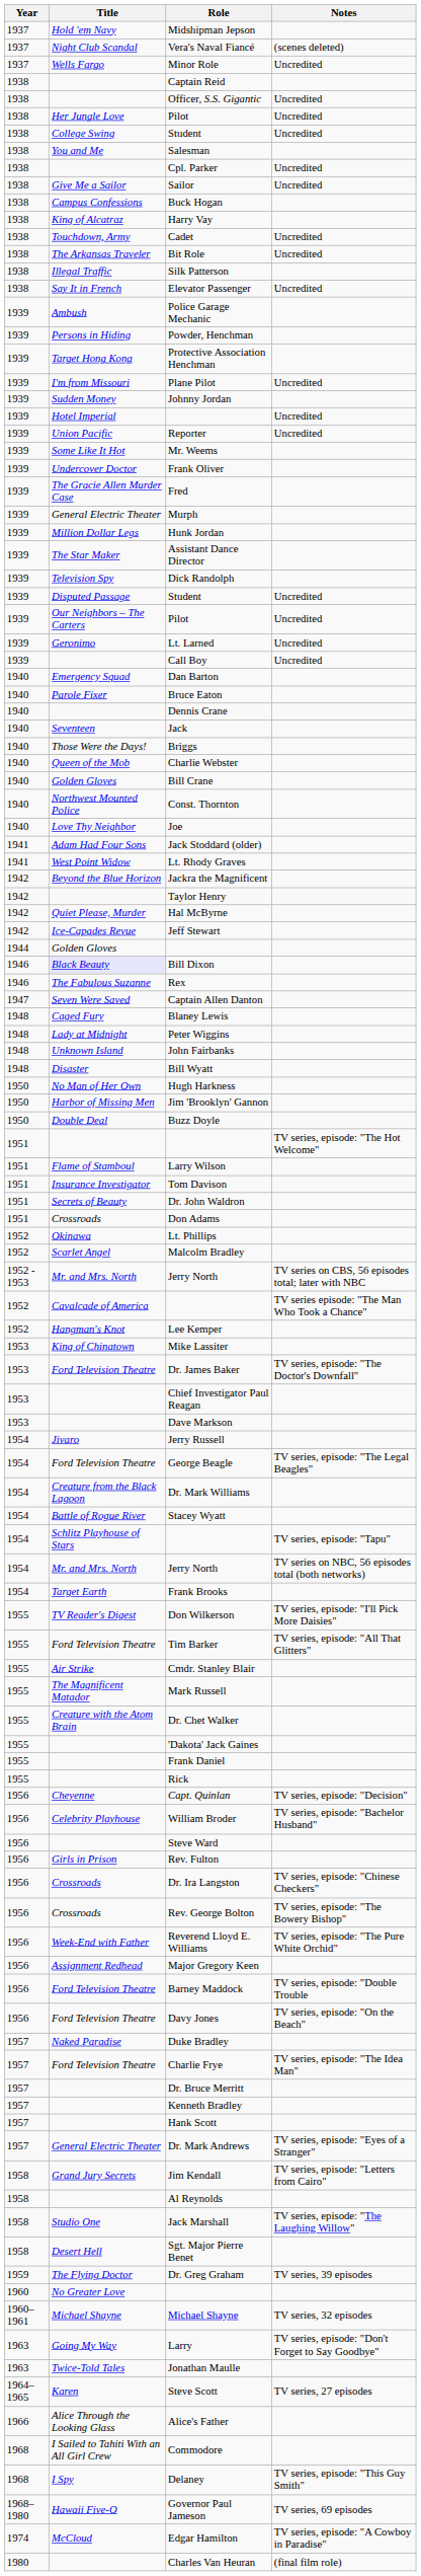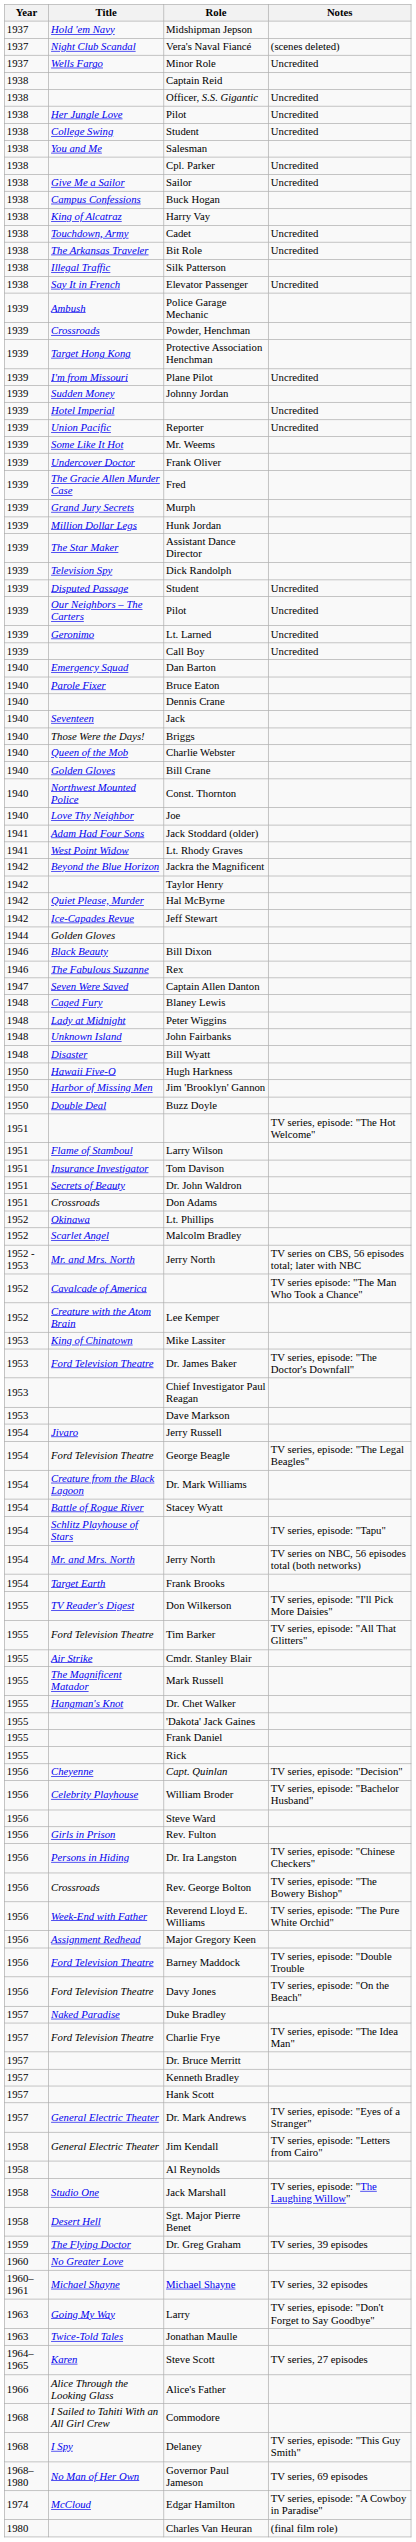 <table class="wikitable sortable">
 <tr>
 <th>Year</th>
 <th>Title</th>
 <th>Role</th>
 <th class="unsortable">Notes</th>
 </tr>
 <tr>
 <td>1937</td>
 <td><em><a href='#'>Hold 'em Navy</a></em></td>
 <td>Midshipman Jepson</td>
 <td></td>
 </tr>
 <tr>
 <td>1937</td>
 <td><em><a href='#'>Night Club Scandal</a></em></td>
 <td>Vera's Naval Fiancé</td>
 <td>(scenes deleted)</td>
 </tr>
 <tr>
 <td>1937</td>
 <td><em><a href='#'>Wells Fargo</a></em></td>
 <td>Minor Role</td>
 <td>Uncredited</td>
 </tr>
 <tr>
 <td>1938</td>
 <td><em></em></td>
 <td>Captain Reid</td>
 <td></td>
 </tr>
 <tr>
 <td>1938</td>
 <td><em></em></td>
 <td>Officer,<em> S.S. Gigantic</em></td>
 <td>Uncredited</td>
 </tr>
 <tr>
 <td>1938</td>
 <td><em><a href='#'>Her Jungle Love</a></em></td>
 <td>Pilot</td>
 <td>Uncredited</td>
 </tr>
 <tr>
 <td>1938</td>
 <td><em><a href='#'>College Swing</a></em></td>
 <td>Student</td>
 <td>Uncredited</td>
 </tr>
 <tr>
 <td>1938</td>
 <td><em><a href='#'>You and Me</a></em></td>
 <td>Salesman</td>
 <td></td>
 </tr>
 <tr>
 <td>1938</td>
 <td><em></em></td>
 <td>Cpl. Parker</td>
 <td>Uncredited</td>
 </tr>
 <tr>
 <td>1938</td>
 <td><em><a href='#'>Give Me a Sailor</a></em></td>
 <td>Sailor</td>
 <td>Uncredited</td>
 </tr>
 <tr>
 <td>1938</td>
 <td><em><a href='#'>Campus Confessions</a></em></td>
 <td>Buck Hogan</td>
 <td></td>
 </tr>
 <tr>
 <td>1938</td>
 <td><em><a href='#'>King of Alcatraz</a></em></td>
 <td>Harry Vay</td>
 <td></td>
 </tr>
 <tr>
 <td>1938</td>
 <td><em><a href='#'>Touchdown, Army</a></em></td>
 <td>Cadet</td>
 <td>Uncredited</td>
 </tr>
 <tr>
 <td>1938</td>
 <td><em><a href='#'>The Arkansas Traveler</a></em></td>
 <td>Bit Role</td>
 <td>Uncredited</td>
 </tr>
 <tr>
 <td>1938</td>
 <td><em><a href='#'>Illegal Traffic</a></em></td>
 <td>Silk Patterson</td>
 <td></td>
 </tr>
 <tr>
 <td>1938</td>
 <td><em><a href='#'>Say It in French</a></em></td>
 <td>Elevator Passenger</td>
 <td>Uncredited</td>
 </tr>
 <tr>
 <td>1939</td>
 <td><em><a href='#'>Ambush</a></em></td>
 <td>Police Garage Mechanic</td>
 <td></td>
 </tr>
 <tr>
 <td>1939</td>
-<td><em><a href='#'>Persons in Hiding</a></em></td>
+<td><em><a href='#'>Crossroads</a></em></td>
 <td>Powder, Henchman</td>
 <td></td>
 </tr>
 <tr>
 <td>1939</td>
 <td><em><a href='#'>Target Hong Kong</a></em></td>
 <td>Protective Association Henchman</td>
 <td></td>
 </tr>
 <tr>
 <td>1939</td>
 <td><em><a href='#'>I'm from Missouri</a></em></td>
 <td>Plane Pilot</td>
 <td>Uncredited</td>
 </tr>
 <tr>
 <td>1939</td>
 <td><em><a href='#'>Sudden Money</a></em></td>
 <td>Johnny Jordan</td>
 <td></td>
 </tr>
 <tr>
 <td>1939</td>
 <td><em><a href='#'>Hotel Imperial</a></em></td>
 <td></td>
 <td>Uncredited</td>
 </tr>
 <tr>
 <td>1939</td>
 <td><em><a href='#'>Union Pacific</a></em></td>
 <td>Reporter</td>
 <td>Uncredited</td>
 </tr>
 <tr>
 <td>1939</td>
 <td><em><a href='#'>Some Like It Hot</a></em></td>
 <td>Mr. Weems</td>
 <td></td>
 </tr>
 <tr>
 <td>1939</td>
 <td><em><a href='#'>Undercover Doctor</a></em></td>
 <td>Frank Oliver</td>
 <td></td>
 </tr>
 <tr>
 <td>1939</td>
 <td><em><a href='#'>The Gracie Allen Murder Case</a></em></td>
 <td>Fred</td>
 <td></td>
 </tr>
 <tr>
 <td>1939</td>
-<td><em>General Electric Theater</em></td>
+<td><em><a href='#'>Grand Jury Secrets</a></em></td>
 <td>Murph</td>
 <td></td>
 </tr>
 <tr>
 <td>1939</td>
 <td><em><a href='#'>Million Dollar Legs</a></em></td>
 <td>Hunk Jordan</td>
 <td></td>
 </tr>
 <tr>
 <td>1939</td>
 <td><em><a href='#'>The Star Maker</a></em></td>
 <td>Assistant Dance Director</td>
 <td></td>
 </tr>
 <tr>
 <td>1939</td>
 <td><em><a href='#'>Television Spy</a></em></td>
 <td>Dick Randolph</td>
 <td></td>
 </tr>
 <tr>
 <td>1939</td>
 <td><em><a href='#'>Disputed Passage</a></em></td>
 <td>Student</td>
 <td>Uncredited</td>
 </tr>
 <tr>
 <td>1939</td>
 <td><em><a href='#'>Our Neighbors – The Carters</a></em></td>
 <td>Pilot</td>
 <td>Uncredited</td>
 </tr>
 <tr>
 <td>1939</td>
 <td><em><a href='#'>Geronimo</a></em></td>
 <td>Lt. Larned</td>
 <td>Uncredited</td>
 </tr>
 <tr>
 <td>1939</td>
 <td><em></em></td>
 <td>Call Boy</td>
 <td>Uncredited</td>
 </tr>
 <tr>
 <td>1940</td>
 <td><em><a href='#'>Emergency Squad</a></em></td>
 <td>Dan Barton</td>
 <td></td>
 </tr>
 <tr>
 <td>1940</td>
 <td><em><a href='#'>Parole Fixer</a></em></td>
 <td>Bruce Eaton</td>
 <td></td>
 </tr>
 <tr>
 <td>1940</td>
 <td><em></em></td>
 <td>Dennis Crane</td>
 <td></td>
 </tr>
 <tr>
 <td>1940</td>
 <td><em><a href='#'>Seventeen</a></em></td>
 <td>Jack</td>
 <td></td>
 </tr>
 <tr>
 <td>1940</td>
 <td><em>Those Were the Days!</em></td>
 <td>Briggs</td>
 <td></td>
 </tr>
 <tr>
 <td>1940</td>
 <td><em><a href='#'>Queen of the Mob</a></em></td>
 <td>Charlie Webster</td>
 <td></td>
 </tr>
 <tr>
 <td>1940</td>
 <td><em><a href='#'>Golden Gloves</a></em></td>
 <td>Bill Crane</td>
 <td></td>
 </tr>
 <tr>
 <td>1940</td>
 <td><em><a href='#'>Northwest Mounted Police</a></em></td>
 <td>Const. Thornton</td>
 <td></td>
 </tr>
 <tr>
 <td>1940</td>
 <td><em><a href='#'>Love Thy Neighbor</a></em></td>
 <td>Joe</td>
 <td></td>
 </tr>
 <tr>
 <td>1941</td>
 <td><em><a href='#'>Adam Had Four Sons</a></em></td>
 <td>Jack Stoddard (older)</td>
 <td></td>
 </tr>
 <tr>
 <td>1941</td>
 <td><em><a href='#'>West Point Widow</a></em></td>
 <td>Lt. Rhody Graves</td>
 <td></td>
 </tr>
 <tr>
 <td>1942</td>
 <td><em><a href='#'>Beyond the Blue Horizon</a></em></td>
 <td>Jackra the Magnificent</td>
 <td></td>
 </tr>
 <tr>
 <td>1942</td>
 <td><em></em></td>
 <td>Taylor Henry</td>
 <td></td>
 </tr>
 <tr>
 <td>1942</td>
 <td><em><a href='#'>Quiet Please, Murder</a></em></td>
 <td>Hal McByrne</td>
 <td></td>
 </tr>
 <tr>
 <td>1942</td>
 <td><em><a href='#'>Ice-Capades Revue</a></em></td>
 <td>Jeff Stewart</td>
 <td></td>
 </tr>
 <tr>
 <td>1944</td>
 <td><em>Golden Gloves</em></td>
 <td></td>
 <td></td>
 </tr>
 <tr>
 <td>1946</td>
-<td style="background: lavender;"><em><a href='#'>Black Beauty</a></em></td>
+<td><em><a href='#'>Black Beauty</a></em></td>
 <td>Bill Dixon</td>
 <td></td>
 </tr>
 <tr>
 <td>1946</td>
 <td><em><a href='#'>The Fabulous Suzanne</a></em></td>
 <td>Rex</td>
 <td></td>
 </tr>
 <tr>
 <td>1947</td>
 <td><em><a href='#'>Seven Were Saved</a></em></td>
 <td>Captain Allen Danton</td>
 <td></td>
 </tr>
 <tr>
 <td>1948</td>
 <td><em><a href='#'>Caged Fury</a></em></td>
 <td>Blaney Lewis</td>
 <td></td>
 </tr>
 <tr>
 <td>1948</td>
 <td><em><a href='#'>Lady at Midnight</a></em></td>
 <td>Peter Wiggins</td>
 <td></td>
 </tr>
 <tr>
 <td>1948</td>
 <td><em><a href='#'>Unknown Island</a></em></td>
 <td>John Fairbanks</td>
 <td></td>
 </tr>
 <tr>
 <td>1948</td>
 <td><em><a href='#'>Disaster</a></em></td>
 <td>Bill Wyatt</td>
 <td></td>
 </tr>
 <tr>
 <td>1950</td>
-<td><em><a href='#'>No Man of Her Own</a></em></td>
+<td><em><a href='#'>Hawaii Five-O</a></em></td>
 <td>Hugh Harkness</td>
 <td></td>
 </tr>
 <tr>
 <td>1950</td>
 <td><em><a href='#'>Harbor of Missing Men</a></em></td>
 <td>Jim 'Brooklyn' Gannon</td>
 <td></td>
 </tr>
 <tr>
 <td>1950</td>
 <td><em><a href='#'>Double Deal</a></em></td>
 <td>Buzz Doyle</td>
 <td></td>
 </tr>
 <tr>
 <td>1951</td>
 <td><em></em></td>
 <td></td>
 <td>TV series, episode: "The Hot Welcome"</td>
 </tr>
 <tr>
 <td>1951</td>
 <td><em><a href='#'>Flame of Stamboul</a></em></td>
 <td>Larry Wilson</td>
 <td></td>
 </tr>
 <tr>
 <td>1951</td>
 <td><em><a href='#'>Insurance Investigator</a></em></td>
 <td>Tom Davison</td>
 <td></td>
 </tr>
 <tr>
 <td>1951</td>
 <td><em><a href='#'>Secrets of Beauty</a></em></td>
 <td>Dr. John Waldron</td>
 <td></td>
 </tr>
 <tr>
 <td>1951</td>
 <td><em>Crossroads</em></td>
 <td>Don Adams</td>
 <td></td>
 </tr>
 <tr>
 <td>1952</td>
 <td><em><a href='#'>Okinawa</a></em></td>
 <td>Lt. Phillips</td>
 <td></td>
 </tr>
 <tr>
 <td>1952</td>
 <td><em><a href='#'>Scarlet Angel</a></em></td>
 <td>Malcolm Bradley</td>
 <td></td>
 </tr>
 <tr>
 <td>1952 - 1953</td>
 <td><em><a href='#'>Mr. and Mrs. North</a></em></td>
 <td>Jerry North</td>
 <td>TV series on CBS, 56 episodes total; later with NBC</td>
 </tr>
 <tr>
 <td>1952</td>
 <td><em><a href='#'>Cavalcade of America</a></em></td>
 <td></td>
 <td>TV series episode: "The Man Who Took a Chance"</td>
 </tr>
 <tr>
 <td>1952</td>
-<td><em><a href='#'>Hangman's Knot</a></em></td>
+<td><em><a href='#'>Creature with the Atom Brain</a></em></td>
 <td>Lee Kemper</td>
 <td></td>
 </tr>
 <tr>
 <td>1953</td>
 <td><em><a href='#'>King of Chinatown</a></em></td>
 <td>Mike Lassiter</td>
 <td></td>
 </tr>
 <tr>
 <td>1953</td>
 <td><em><a href='#'>Ford Television Theatre</a></em></td>
 <td>Dr. James Baker</td>
 <td>TV series, episode: "The Doctor's Downfall"</td>
 </tr>
 <tr>
 <td>1953</td>
 <td><em></em></td>
 <td>Chief Investigator Paul Reagan</td>
 <td></td>
 </tr>
 <tr>
 <td>1953</td>
 <td><em></em></td>
 <td>Dave Markson</td>
 <td></td>
 </tr>
 <tr>
 <td>1954</td>
 <td><em><a href='#'>Jivaro</a></em></td>
 <td>Jerry Russell</td>
 <td></td>
 </tr>
 <tr>
 <td>1954</td>
 <td><em>Ford Television Theatre</em></td>
 <td>George Beagle</td>
 <td>TV series, episode: "The Legal Beagles"</td>
 </tr>
 <tr>
 <td>1954</td>
 <td><em><a href='#'>Creature from the Black Lagoon</a></em></td>
 <td>Dr. Mark Williams</td>
 <td></td>
 </tr>
 <tr>
 <td>1954</td>
 <td><em><a href='#'>Battle of Rogue River</a></em></td>
 <td>Stacey Wyatt</td>
 <td></td>
 </tr>
 <tr>
 <td>1954</td>
 <td><em><a href='#'>Schlitz Playhouse of Stars</a></em></td>
 <td></td>
 <td>TV series, episode: "Tapu"</td>
 </tr>
 <tr>
 <td>1954</td>
 <td><em><a href='#'>Mr. and Mrs. North</a></em></td>
 <td>Jerry North</td>
 <td>TV series on NBC, 56 episodes total (both networks)</td>
 </tr>
 <tr>
 <td>1954</td>
 <td><em><a href='#'>Target Earth</a></em></td>
 <td>Frank Brooks</td>
 <td></td>
 </tr>
 <tr>
 <td>1955</td>
 <td><em><a href='#'>TV Reader's Digest</a></em></td>
 <td>Don Wilkerson</td>
 <td>TV series, episode: "I'll Pick More Daisies"</td>
 </tr>
 <tr>
 <td>1955</td>
 <td><em>Ford Television Theatre</em></td>
 <td>Tim Barker</td>
 <td>TV series, episode: "All That Glitters"</td>
 </tr>
 <tr>
 <td>1955</td>
 <td><em><a href='#'>Air Strike</a></em></td>
 <td>Cmdr. Stanley Blair</td>
 <td></td>
 </tr>
 <tr>
 <td>1955</td>
 <td><em><a href='#'>The Magnificent Matador</a></em></td>
 <td>Mark Russell</td>
 <td></td>
 </tr>
 <tr>
 <td>1955</td>
-<td><em><a href='#'>Creature with the Atom Brain</a></em></td>
+<td><em><a href='#'>Hangman's Knot</a></em></td>
 <td>Dr. Chet Walker</td>
 <td></td>
 </tr>
 <tr>
 <td>1955</td>
 <td><em></em></td>
 <td>'Dakota' Jack Gaines</td>
 <td></td>
 </tr>
 <tr>
 <td>1955</td>
 <td><em></em></td>
 <td>Frank Daniel</td>
 <td></td>
 </tr>
 <tr>
 <td>1955</td>
 <td><em></em></td>
 <td>Rick</td>
 <td></td>
 </tr>
 <tr>
 <td>1956</td>
 <td><em><a href='#'>Cheyenne</a></em></td>
 <td><em>Capt. Quinlan</em></td>
 <td>TV series, episode: "Decision"</td>
 </tr>
 <tr>
 <td>1956</td>
 <td><em><a href='#'>Celebrity Playhouse</a></em></td>
 <td>William Broder</td>
 <td>TV series, episode: "Bachelor Husband"</td>
 </tr>
 <tr>
 <td>1956</td>
 <td><em></em></td>
 <td>Steve Ward</td>
 <td></td>
 </tr>
 <tr>
 <td>1956</td>
 <td><em><a href='#'>Girls in Prison</a></em></td>
 <td>Rev. Fulton</td>
 <td></td>
 </tr>
 <tr>
 <td>1956</td>
-<td><em><a href='#'>Crossroads</a></em></td>
+<td><em><a href='#'>Persons in Hiding</a></em></td>
 <td>Dr. Ira Langston</td>
 <td>TV series, episode: "Chinese Checkers"</td>
 </tr>
 <tr>
 <td>1956</td>
 <td><em>Crossroads</em></td>
 <td>Rev. George Bolton</td>
 <td>TV series, episode: "The Bowery Bishop"</td>
 </tr>
 <tr>
 <td>1956</td>
 <td><em><a href='#'>Week-End with Father</a></em></td>
 <td>Reverend Lloyd E. Williams</td>
 <td>TV series, episode: "The Pure White Orchid"</td>
 </tr>
 <tr>
 <td>1956</td>
 <td><em><a href='#'>Assignment Redhead</a></em></td>
 <td>Major Gregory Keen</td>
 <td></td>
 </tr>
 <tr>
 <td>1956</td>
 <td><em><a href='#'>Ford Television Theatre</a></em></td>
 <td>Barney Maddock</td>
 <td>TV series, episode: "Double Trouble</td>
 </tr>
 <tr>
 <td>1956</td>
 <td><em>Ford Television Theatre</em></td>
 <td>Davy Jones</td>
 <td>TV series, episode: "On the Beach"</td>
 </tr>
 <tr>
 <td>1957</td>
 <td><em><a href='#'>Naked Paradise</a></em></td>
 <td>Duke Bradley</td>
 <td></td>
 </tr>
 <tr>
 <td>1957</td>
 <td><em>Ford Television Theatre</em></td>
 <td>Charlie Frye</td>
 <td>TV series, episode: "The Idea Man"</td>
 </tr>
 <tr>
 <td>1957</td>
 <td><em></em></td>
 <td>Dr. Bruce Merritt</td>
 <td></td>
 </tr>
 <tr>
 <td>1957</td>
 <td><em></em></td>
 <td>Kenneth Bradley</td>
 <td></td>
 </tr>
 <tr>
 <td>1957</td>
 <td><em></em></td>
 <td>Hank Scott</td>
 <td></td>
 </tr>
 <tr>
 <td>1957</td>
 <td><em><a href='#'>General Electric Theater</a></em></td>
 <td>Dr. Mark Andrews</td>
 <td>TV series, episode: "Eyes of a Stranger"</td>
 </tr>
 <tr>
 <td>1958</td>
-<td><em><a href='#'>Grand Jury Secrets</a></em></td>
+<td><em>General Electric Theater</em></td>
 <td>Jim Kendall</td>
 <td>TV series, episode: "Letters from Cairo"</td>
 </tr>
 <tr>
 <td>1958</td>
 <td><em></em></td>
 <td>Al Reynolds</td>
 <td></td>
 </tr>
 <tr>
 <td>1958</td>
 <td><em><a href='#'>Studio One</a></em></td>
 <td>Jack Marshall</td>
 <td>TV series, episode: "<a href='#'>The Laughing Willow</a>"</td>
 </tr>
 <tr>
 <td>1958</td>
 <td><em><a href='#'>Desert Hell</a></em></td>
 <td>Sgt. Major Pierre Benet</td>
 <td></td>
 </tr>
 <tr>
 <td>1959</td>
 <td><em><a href='#'>The Flying Doctor</a></em></td>
 <td>Dr. Greg Graham</td>
 <td>TV series, 39 episodes</td>
 </tr>
 <tr>
 <td>1960</td>
 <td><em><a href='#'>No Greater Love</a></em></td>
 <td></td>
 <td></td>
 </tr>
 <tr>
 <td>1960–1961</td>
 <td><em><a href='#'>Michael Shayne</a></em></td>
 <td><a href='#'>Michael Shayne</a></td>
 <td>TV series, 32 episodes</td>
 </tr>
 <tr>
 <td>1963</td>
 <td><em><a href='#'>Going My Way</a></em></td>
 <td>Larry</td>
 <td>TV series, episode: "Don't Forget to Say Goodbye"</td>
 </tr>
 <tr>
 <td>1963</td>
 <td><em><a href='#'>Twice-Told Tales</a></em></td>
 <td>Jonathan Maulle</td>
 <td></td>
 </tr>
 <tr>
 <td>1964–1965</td>
 <td><em><a href='#'>Karen</a></em></td>
 <td>Steve Scott</td>
 <td>TV series, 27 episodes</td>
 </tr>
 <tr>
 <td>1966</td>
 <td><em>Alice Through the Looking Glass</em></td>
 <td>Alice's Father</td>
 <td></td>
 </tr>
 <tr>
 <td>1968</td>
 <td><em>I Sailed to Tahiti With an All Girl Crew</em></td>
 <td>Commodore</td>
 <td></td>
 </tr>
 <tr>
 <td>1968</td>
 <td><em><a href='#'>I Spy</a></em></td>
 <td>Delaney</td>
 <td>TV series, episode: "This Guy Smith"</td>
 </tr>
 <tr>
 <td>1968–1980</td>
-<td><em><a href='#'>Hawaii Five-O</a></em></td>
+<td><em><a href='#'>No Man of Her Own</a></em></td>
 <td>Governor Paul Jameson</td>
 <td>TV series, 69 episodes</td>
 </tr>
 <tr>
 <td>1974</td>
 <td><em><a href='#'>McCloud</a></em></td>
 <td>Edgar Hamilton</td>
 <td>TV series, episode: "A Cowboy in Paradise"</td>
 </tr>
 <tr>
 <td>1980</td>
 <td><em></em></td>
 <td>Charles Van Heuran</td>
 <td>(final film role)</td>
 </tr>
 </table>
